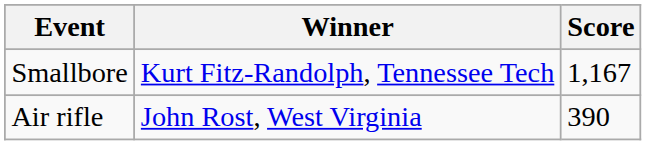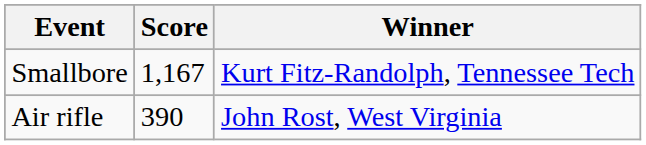 <table class="wikitable sortable">
 <tr>
 <th>Event</th>
+<th>Score</th>
 <th>Winner</th>
-<th>Score</th>
 </tr>
 <tr>
 <td>Smallbore</td>
+<td>1,167</td>
 <td><a href='#'>Kurt Fitz-Randolph</a>, <a href='#'>Tennessee Tech</a></td>
-<td>1,167</td>
 </tr>
 <tr>
 <td>Air rifle</td>
+<td>390</td>
 <td><a href='#'>John Rost</a>, <a href='#'>West Virginia</a></td>
-<td>390</td>
 </tr>
 </table>
